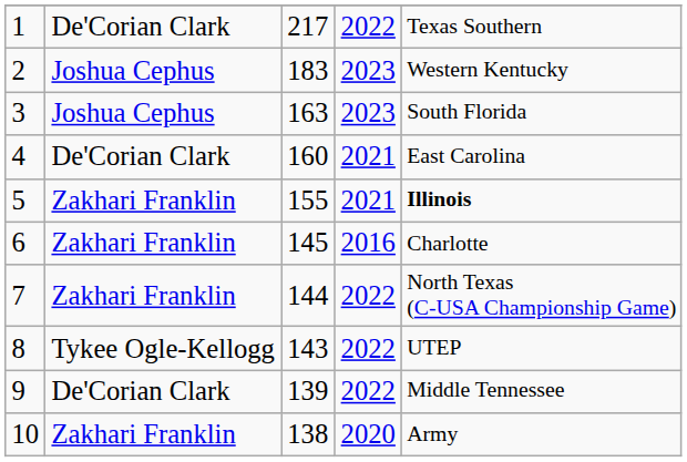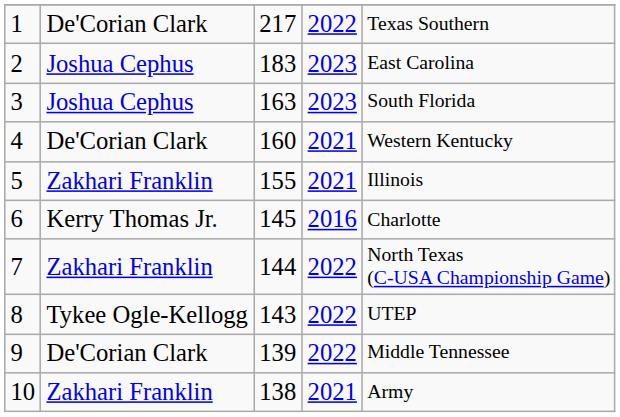 <table class="wikitable">
 <tr>
 </tr>
 <tr>
 <td>1</td>
 <td>De'Corian Clark</td>
 <td>217</td>
 <td><a href='#'>2022</a></td>
 <td style="font-size:80%;">Texas Southern</td>
 </tr>
 <tr>
 <td>2</td>
 <td><a href='#'>Joshua Cephus</a></td>
 <td>183</td>
 <td><a href='#'>2023</a></td>
-<td style="font-size:80%;">Western Kentucky</td>
+<td style="font-size:80%;">East Carolina</td>
 </tr>
 <tr>
 <td>3</td>
 <td><a href='#'>Joshua Cephus</a></td>
 <td>163</td>
 <td><a href='#'>2023</a></td>
 <td style="font-size:80%;">South Florida</td>
 </tr>
 <tr>
 <td>4</td>
 <td>De'Corian Clark</td>
 <td>160</td>
 <td><a href='#'>2021</a></td>
-<td style="font-size:80%;">East Carolina</td>
+<td style="font-size:80%;">Western Kentucky</td>
 </tr>
 <tr>
 <td>5</td>
 <td><a href='#'>Zakhari Franklin</a></td>
 <td>155</td>
 <td><a href='#'>2021</a></td>
-<td style="font-size:80%;"><strong>Illinois</strong></td>
+<td style="font-size:80%;">Illinois</td>
 </tr>
 <tr>
 <td>6</td>
-<td><a href='#'>Zakhari Franklin</a></td>
+<td>Kerry Thomas Jr.</td>
 <td>145</td>
 <td><a href='#'>2016</a></td>
 <td style="font-size:80%;">Charlotte</td>
 </tr>
 <tr>
 <td>7</td>
 <td><a href='#'>Zakhari Franklin</a></td>
 <td>144</td>
 <td><a href='#'>2022</a></td>
 <td style="font-size:80%;">North Texas<br>(<a href='#'>C-USA Championship Game</a>)</td>
 </tr>
 <tr>
 <td>8</td>
 <td>Tykee Ogle-Kellogg</td>
 <td>143</td>
 <td><a href='#'>2022</a></td>
 <td style="font-size:80%;">UTEP</td>
 </tr>
 <tr>
 <td>9</td>
 <td>De'Corian Clark</td>
 <td>139</td>
 <td><a href='#'>2022</a></td>
 <td style="font-size:80%;">Middle Tennessee</td>
 </tr>
 <tr>
 <td>10</td>
 <td><a href='#'>Zakhari Franklin</a></td>
 <td>138</td>
-<td><a href='#'>2020</a></td>
+<td><a href='#'>2021</a></td>
 <td style="font-size:80%;">Army</td>
 </tr>
 </table>
